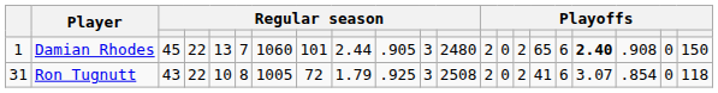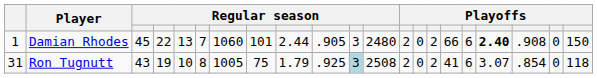 <table class="wikitable plainrowheaders" style="text-align:center;">
 <tr>
 <th scope="col" rowspan="2"></th>
 <th scope="col" rowspan="2">Player</th>
 <th scope=colgroup colspan=10>Regular season</th>
 <th scope=colgroup colspan=9>Playoffs</th>
 </tr>
 <tr>
 <th scope="col"></th>
 <th scope="col"></th>
 <th scope="col"></th>
 <th scope="col"></th>
 <th scope="col"></th>
 <th scope="col"></th>
 <th scope="col"></th>
 <th scope="col"></th>
 <th scope="col"></th>
 <th scope="col"></th>
 <th scope="col"></th>
 <th scope="col"></th>
 <th scope="col"></th>
 <th scope="col"></th>
 <th scope="col"></th>
 <th scope="col"></th>
 <th scope="col"></th>
 <th scope="col"></th>
 <th scope="col"></th>
 </tr>
 <tr>
 <td scope="row">1</td>
 <td align="left"><a href='#'>Damian Rhodes</a></td>
 <td>45</td>
 <td>22</td>
 <td>13</td>
 <td>7</td>
 <td>1060</td>
 <td>101</td>
 <td>2.44</td>
 <td>.905</td>
 <td>3</td>
 <td>2480</td>
 <td>2</td>
 <td>0</td>
 <td>2</td>
-<td>65</td>
+<td>66</td>
 <td>6</td>
 <td><strong>2.40</strong></td>
 <td>.908</td>
 <td>0</td>
 <td>150</td>
 </tr>
 <tr>
 <td scope="row">31</td>
 <td align="left"><a href='#'>Ron Tugnutt</a></td>
 <td>43</td>
-<td>22</td>
+<td>19</td>
 <td>10</td>
 <td>8</td>
 <td>1005</td>
-<td>72</td>
+<td>75</td>
 <td>1.79</td>
 <td>.925</td>
-<td>3</td>
+<td style="background: lightblue;">3</td>
 <td>2508</td>
 <td>2</td>
 <td>0</td>
 <td>2</td>
 <td>41</td>
 <td>6</td>
 <td>3.07</td>
 <td>.854</td>
 <td>0</td>
 <td>118</td>
 </tr>
 </table>
